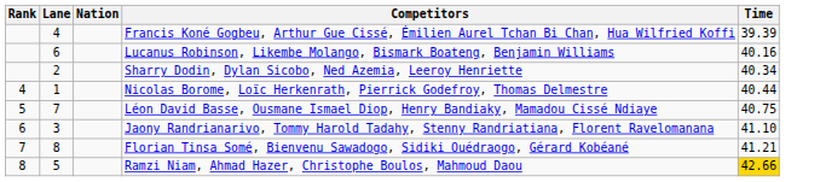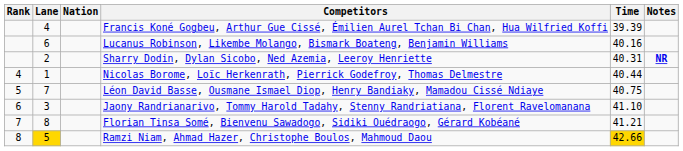 <table class="wikitable sortable" style="text-align:center; font-size:95%">
 <tr>
 <th>Rank</th>
 <th>Lane</th>
 <th>Nation</th>
 <th>Competitors</th>
 <th>Time</th>
+<th>Notes</th>
 </tr>
 <tr>
 <td></td>
 <td>4</td>
 <td align=left></td>
 <td align=left><a href='#'>Francis Koné Gogbeu</a>, <a href='#'>Arthur Gue Cissé</a>, <a href='#'>Émilien Aurel Tchan Bi Chan</a>, <a href='#'>Hua Wilfried Koffi</a></td>
 <td>39.39</td>
+<td></td>
 </tr>
 <tr>
 <td></td>
 <td>6</td>
 <td align=left></td>
 <td align=left><a href='#'>Lucanus Robinson</a>, <a href='#'>Likembe Molango</a>, <a href='#'>Bismark Boateng</a>, <a href='#'>Benjamin Williams</a></td>
 <td>40.16</td>
+<td></td>
 </tr>
 <tr>
 <td></td>
 <td>2</td>
 <td align=left></td>
 <td align=left><a href='#'>Sharry Dodin</a>, <a href='#'>Dylan Sicobo</a>, <a href='#'>Ned Azemia</a>, <a href='#'>Leeroy Henriette</a></td>
-<td>40.34</td>
+<td>40.31</td>
+<td><strong><a href='#'>NR</a></strong></td>
 </tr>
 <tr>
 <td>4</td>
 <td>1</td>
 <td align=left></td>
 <td align=left><a href='#'>Nicolas Borome</a>, <a href='#'>Loïc Herkenrath</a>, <a href='#'>Pierrick Godefroy</a>, <a href='#'>Thomas Delmestre</a></td>
 <td>40.44</td>
+<td></td>
 </tr>
 <tr>
 <td>5</td>
 <td>7</td>
 <td align=left></td>
 <td align=left><a href='#'>Léon David Basse</a>, <a href='#'>Ousmane Ismael Diop</a>, <a href='#'>Henry Bandiaky</a>, <a href='#'>Mamadou Cissé Ndiaye</a></td>
 <td>40.75</td>
+<td></td>
 </tr>
 <tr>
 <td>6</td>
 <td>3</td>
 <td align=left></td>
 <td align=left><a href='#'>Jaony Randrianarivo</a>, <a href='#'>Tommy Harold Tadahy</a>, <a href='#'>Stenny Randriatiana</a>, <a href='#'>Florent Ravelomanana</a></td>
 <td>41.10</td>
+<td></td>
 </tr>
 <tr>
 <td>7</td>
 <td>8</td>
 <td align=left></td>
 <td align=left><a href='#'>Florian Tinsa Somé</a>, <a href='#'>Bienvenu Sawadogo</a>, <a href='#'>Sidiki Ouédraogo</a>, <a href='#'>Gérard Kobéané</a></td>
 <td>41.21</td>
+<td></td>
 </tr>
 <tr>
 <td>8</td>
-<td>5</td>
+<td style="background: gold;">5</td>
 <td align=left></td>
 <td align=left><a href='#'>Ramzi Niam</a>, <a href='#'>Ahmad Hazer</a>, <a href='#'>Christophe Boulos</a>, <a href='#'>Mahmoud Daou</a></td>
 <td style="background: gold;">42.66</td>
+<td></td>
 </tr>
 </table>
